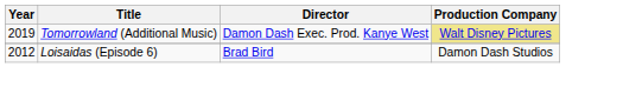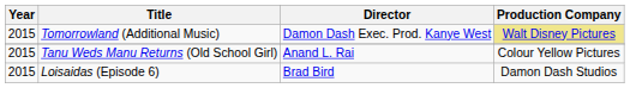 <table class="wikitable">
 <tr>
 <th rowspan="1">Year</th>
 <th rowspan="1">Title</th>
 <th rowspan="1">Director</th>
 <th rowspan="1">Production Company</th>
 </tr>
 <tr align="center">
-<td align="center" rowspan="1">2019</td>
+<td align="center" rowspan="1">2015</td>
 <td align="left"><em><a href='#'>Tomorrowland</a></em> (Additional Music)</td>
 <td align="left"><a href='#'>Damon Dash</a> Exec. Prod. <a href='#'>Kanye West</a></td>
 <td style="background: khaki;"><a href='#'>Walt Disney Pictures</a></td>
 </tr>
 <tr>
 </tr>
 <tr align="center">
-<td align="center" rowspan="1">2012</td>
+<td align="center" rowspan="1">2015</td>
+<td align="left"><em><a href='#'>Tanu Weds Manu Returns</a></em> (Old School Girl)</td>
+<td align="left"><a href='#'>Anand L. Rai</a></td>
+<td>Colour Yellow Pictures</td>
+</tr>
+<tr align="center">
+<td align="center" rowspan="1">2015</td>
 <td align="left"><em>Loisaidas</em> (Episode 6)</td>
 <td align="left"><a href='#'>Brad Bird</a></td>
 <td>Damon Dash Studios</td>
 </tr>
 </table>
